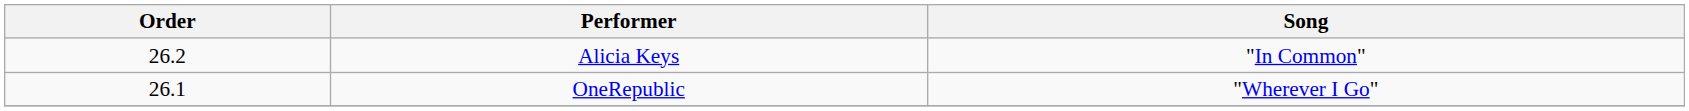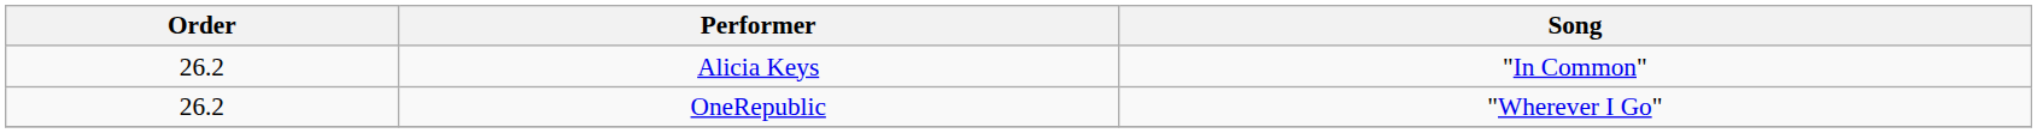 <table class="wikitable" style="text-align:center; width:100%;">
 <tr>
 <th>Order</th>
 <th>Performer</th>
 <th>Song</th>
 </tr>
 <tr>
 <td>26.2</td>
 <td><a href='#'>Alicia Keys</a></td>
 <td>"<a href='#'>In Common</a>"</td>
 </tr>
 <tr>
-<td>26.1</td>
+<td>26.2</td>
 <td><a href='#'>OneRepublic</a></td>
 <td>"<a href='#'>Wherever I Go</a>"</td>
 </tr>
 <tr>
 </tr>
 </table>
